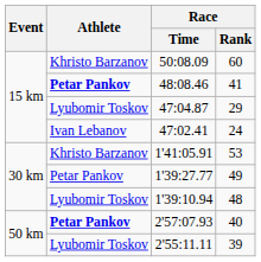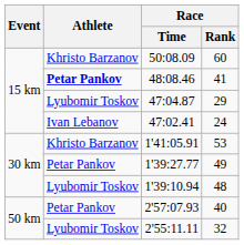 <table class="wikitable" border="1" style="font-size:90%">
 <tr>
 <th rowspan=2>Event</th>
 <th rowspan=2>Athlete</th>
 <th colspan=2>Race</th>
 </tr>
 <tr>
 <th>Time</th>
 <th>Rank</th>
 </tr>
 <tr>
 <td rowspan=4>15 km</td>
 <td><a href='#'>Khristo Barzanov</a></td>
 <td align=center>50:08.09</td>
 <td align=center>60</td>
 </tr>
 <tr>
 <td><strong><a href='#'>Petar Pankov</a></strong></td>
 <td align=center>48:08.46</td>
 <td align=center>41</td>
 </tr>
 <tr>
 <td><a href='#'>Lyubomir Toskov</a></td>
 <td align=center>47:04.87</td>
 <td align=center>29</td>
 </tr>
 <tr>
 <td><a href='#'>Ivan Lebanov</a></td>
 <td align=center>47:02.41</td>
 <td align=center>24</td>
 </tr>
 <tr>
 <td rowspan=3>30 km</td>
 <td><a href='#'>Khristo Barzanov</a></td>
 <td align=center>1'41:05.91</td>
 <td align=center>53</td>
 </tr>
 <tr>
 <td><a href='#'>Petar Pankov</a></td>
 <td align=center>1'39:27.77</td>
 <td align=center>49</td>
 </tr>
 <tr>
 <td><a href='#'>Lyubomir Toskov</a></td>
 <td align=center>1'39:10.94</td>
 <td align=center>48</td>
 </tr>
 <tr>
 <td rowspan=2>50 km</td>
-<td><strong><a href='#'>Petar Pankov</a></strong></td>
+<td><a href='#'>Petar Pankov</a></td>
 <td align=center>2'57:07.93</td>
 <td align=center>40</td>
 </tr>
 <tr>
 <td><a href='#'>Lyubomir Toskov</a></td>
 <td align=center>2'55:11.11</td>
-<td align=center>39</td>
+<td align=center>32</td>
 </tr>
 </table>
